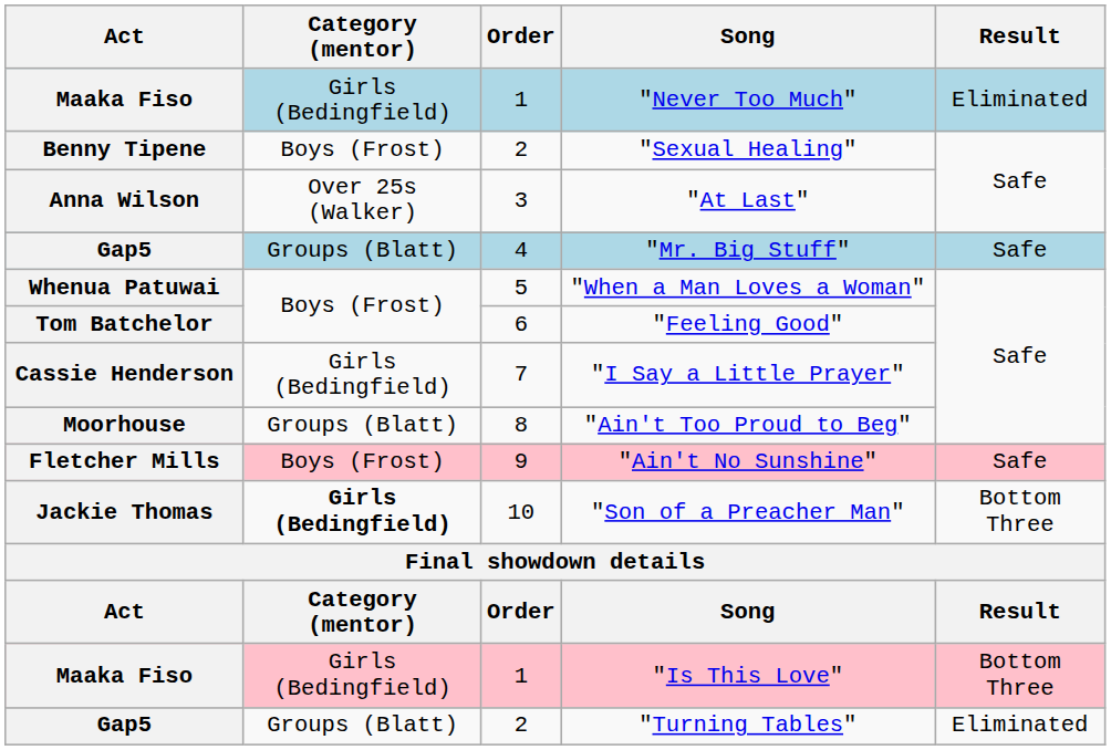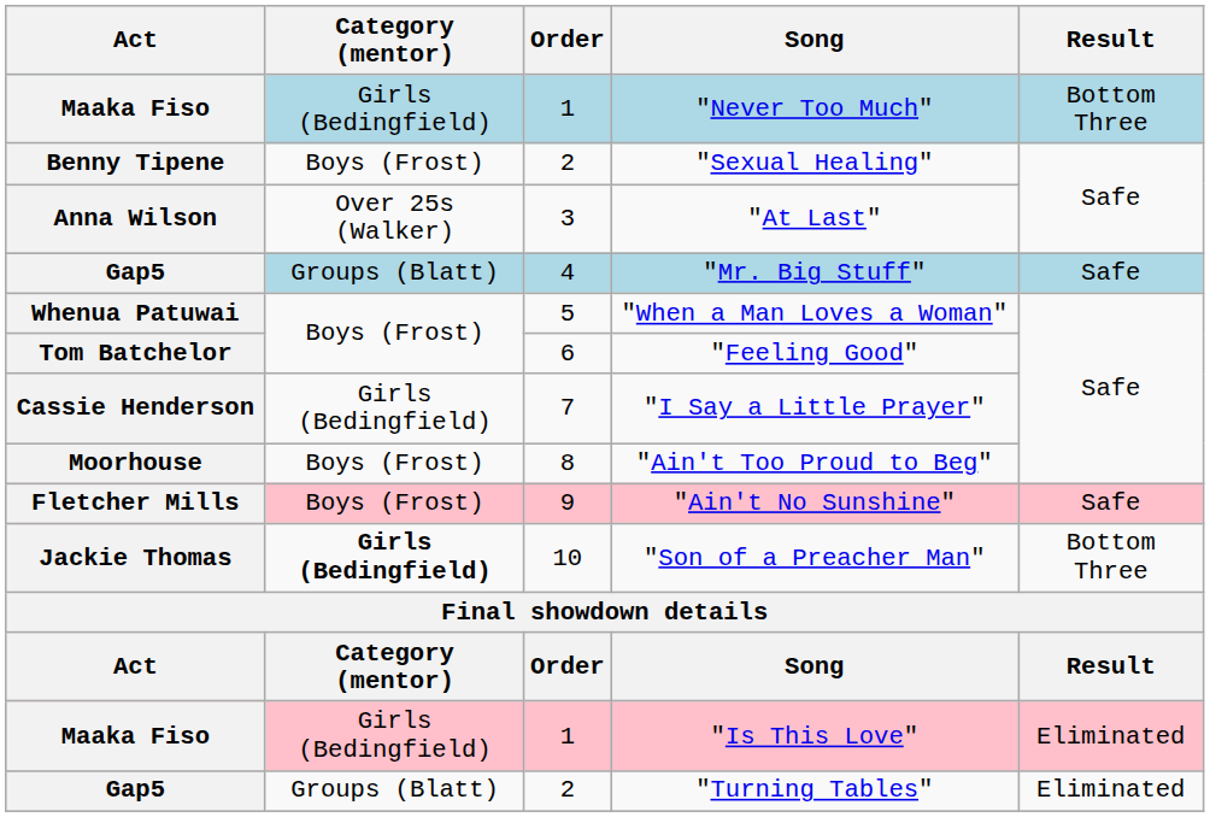 <table class="wikitable plainrowheaders" style="text-align:center;">
 <tr>
 <th scope="col" style="width:10em;">Act</th>
 <th scope="col" style="width:10em;">Category (mentor)</th>
 <th scope="col">Order</th>
 <th scope="col" style="width:16em;">Song</th>
 <th scope="col" style="width:7em;">Result</th>
 </tr>
 <tr style="background:lightblue;">
 <th scope="row">Maaka Fiso</th>
 <td>Girls (Bedingfield)</td>
 <td>1</td>
 <td>"<a href='#'>Never Too Much</a>"</td>
-<td>Eliminated</td>
+<td>Bottom Three</td>
 </tr>
 <tr>
 <th scope="row">Benny Tipene</th>
 <td>Boys (Frost)</td>
 <td>2</td>
 <td>"<a href='#'>Sexual Healing</a>"</td>
 <td rowspan=2>Safe</td>
 </tr>
 <tr>
 <th scope="row">Anna Wilson</th>
 <td>Over 25s (Walker)</td>
 <td>3</td>
 <td>"<a href='#'>At Last</a>"</td>
 </tr>
 <tr style="background:lightblue;">
 <th scope="row">Gap5</th>
 <td>Groups (Blatt)</td>
 <td>4</td>
 <td>"<a href='#'>Mr. Big Stuff</a>"</td>
 <td>Safe</td>
 </tr>
 <tr>
 <th scope="row">Whenua Patuwai</th>
 <td rowspan=2>Boys (Frost)</td>
 <td>5</td>
 <td>"<a href='#'>When a Man Loves a Woman</a>"</td>
 <td rowspan=4>Safe</td>
 </tr>
 <tr>
 <th scope="row">Tom Batchelor</th>
 <td>6</td>
 <td>"<a href='#'>Feeling Good</a>"</td>
 </tr>
 <tr>
 <th scope="row">Cassie Henderson</th>
 <td>Girls (Bedingfield)</td>
 <td>7</td>
 <td>"<a href='#'>I Say a Little Prayer</a>"</td>
 </tr>
 <tr>
 <th scope="row">Moorhouse</th>
-<td>Groups (Blatt)</td>
+<td>Boys (Frost)</td>
 <td>8</td>
 <td>"<a href='#'>Ain't Too Proud to Beg</a>"</td>
 </tr>
 <tr style="background:pink;">
 <th scope="row">Fletcher Mills</th>
 <td>Boys (Frost)</td>
 <td>9</td>
 <td>"<a href='#'>Ain't No Sunshine</a>"</td>
 <td>Safe</td>
 </tr>
 <tr>
 <th scope="row">Jackie Thomas</th>
 <td><strong>Girls (Bedingfield)</strong></td>
 <td>10</td>
 <td>"<a href='#'>Son of a Preacher Man</a>"</td>
 <td>Bottom Three</td>
 </tr>
 <tr>
 <th colspan="5">Final showdown details</th>
 </tr>
 <tr>
 <th scope="col" style="width:10em;">Act</th>
 <th scope="col" style="width:10em;">Category (mentor)</th>
 <th scope="col">Order</th>
 <th scope="col" style="width:16em;">Song</th>
 <th scope="col" style="width:6em;">Result</th>
 </tr>
 <tr style="background:pink;">
 <th scope="row">Maaka Fiso</th>
 <td>Girls (Bedingfield)</td>
 <td>1</td>
 <td>"<a href='#'>Is This Love</a>"</td>
-<td>Bottom Three</td>
+<td>Eliminated</td>
 </tr>
 <tr>
 <th scope="row">Gap5</th>
 <td>Groups (Blatt)</td>
 <td>2</td>
 <td>"<a href='#'>Turning Tables</a>"</td>
 <td>Eliminated</td>
 </tr>
 </table>
